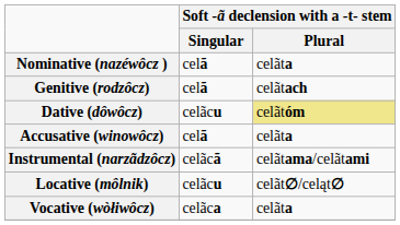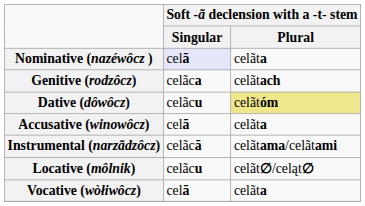 <table class="wikitable">
 <tr>
 <td rowspan="2"></td>
 <th colspan="2">Soft <em>-ã</em> declension with a -t- stem</th>
 </tr>
 <tr>
 <th>Singular</th>
 <th>Plural</th>
 </tr>
 <tr>
 <th>Nominative (<em>nazéwôcz </em>)</th>
-<td>cel<strong>ã</strong></td>
+<td style="background: lavender;">cel<strong>ã</strong></td>
 <td>celãt<strong>a</strong></td>
 </tr>
 <tr>
 <th>Genitive (<em>rodzôcz</em>)</th>
-<td>cel<strong>ã</strong></td>
+<td>celãc<strong>a</strong></td>
 <td>celãt<strong>ach</strong></td>
 </tr>
 <tr>
 <th>Dative (<em>dôwôcz</em>)</th>
 <td>celãc<strong>u</strong></td>
 <td style="background: khaki;">celãt<strong>óm</strong></td>
 </tr>
 <tr>
 <th>Accusative (<em>winowôcz</em>)</th>
 <td>cel<strong>ã</strong></td>
 <td>celãt<strong>a</strong></td>
 </tr>
 <tr>
 <th>Instrumental (<em>narzãdzôcz</em>)</th>
 <td>celãc<strong>ã</strong></td>
 <td>celãt<strong>ama</strong>/celãt<strong>ami</strong></td>
 </tr>
 <tr>
 <th>Locative (<em>môlnik</em>)</th>
 <td>celãc<strong>u</strong></td>
 <td>celãt<strong>∅</strong>/celąt<strong>∅</strong></td>
 </tr>
 <tr>
 <th>Vocative (<em>wòłiwôcz</em>)</th>
-<td>celãc<strong>a</strong></td>
+<td>cel<strong>ã</strong></td>
 <td>celãt<strong>a</strong></td>
 </tr>
 <tr>
 </tr>
 </table>
